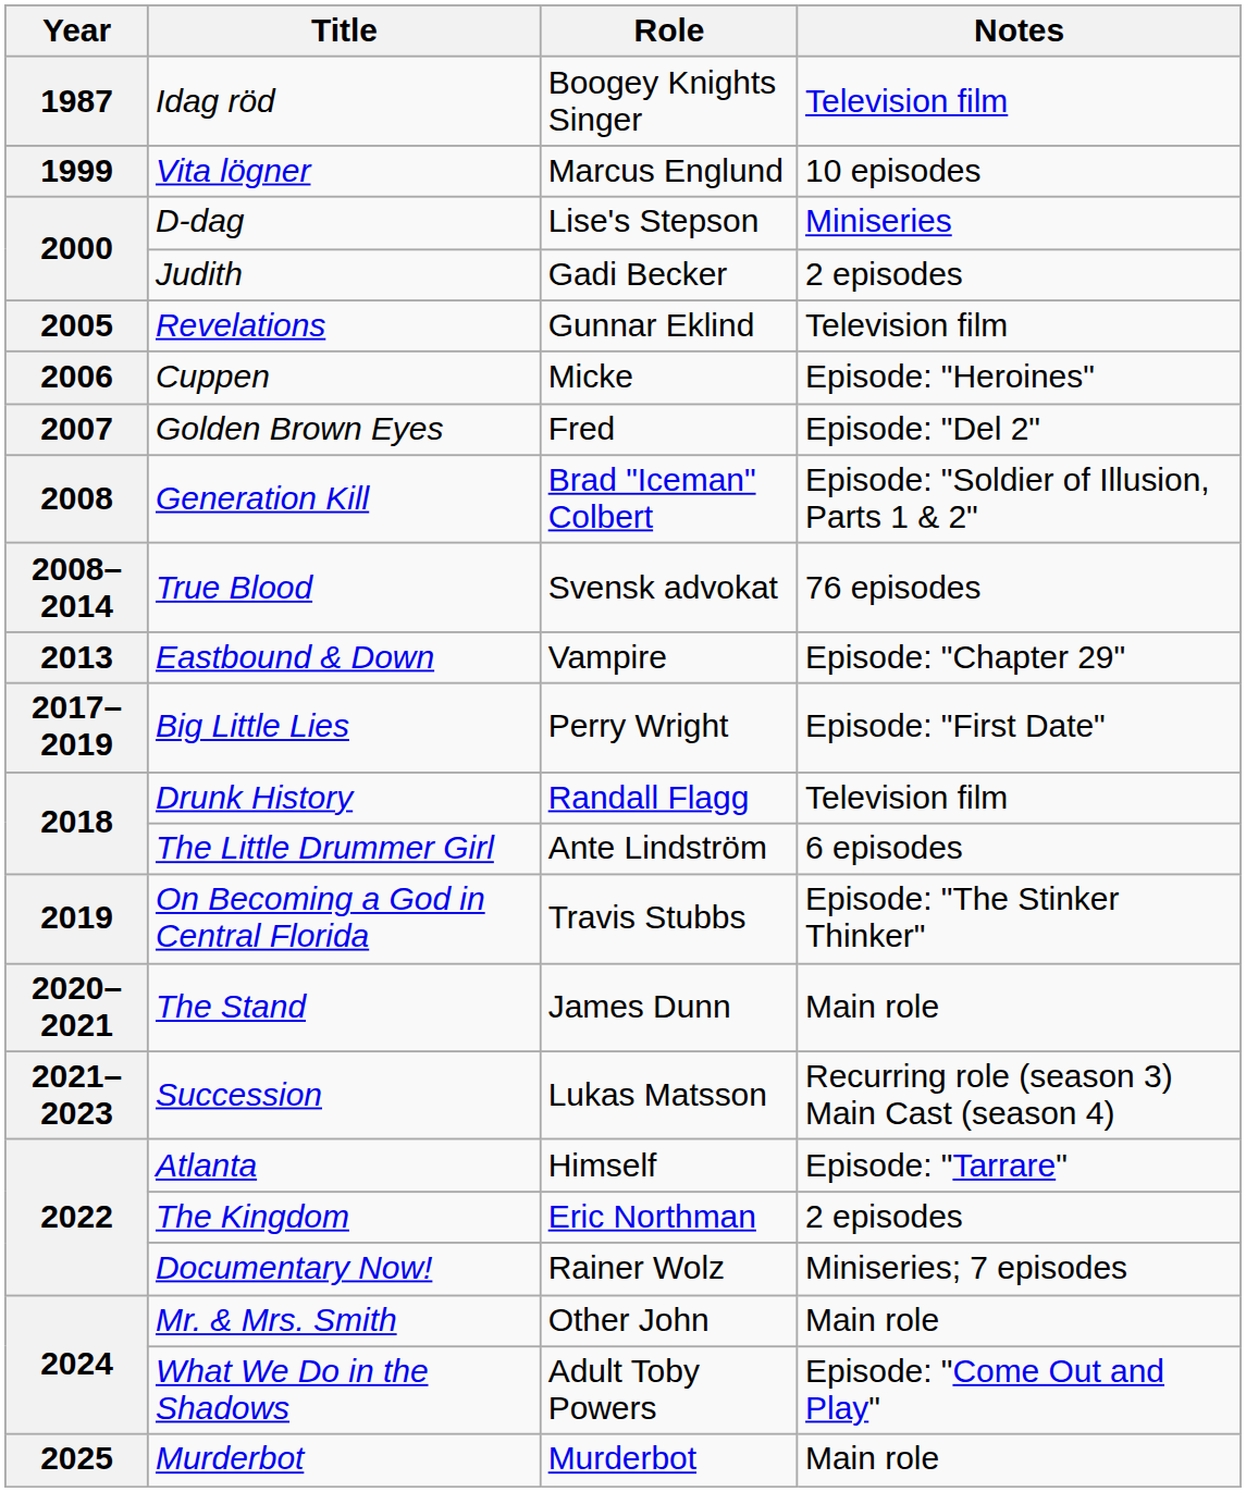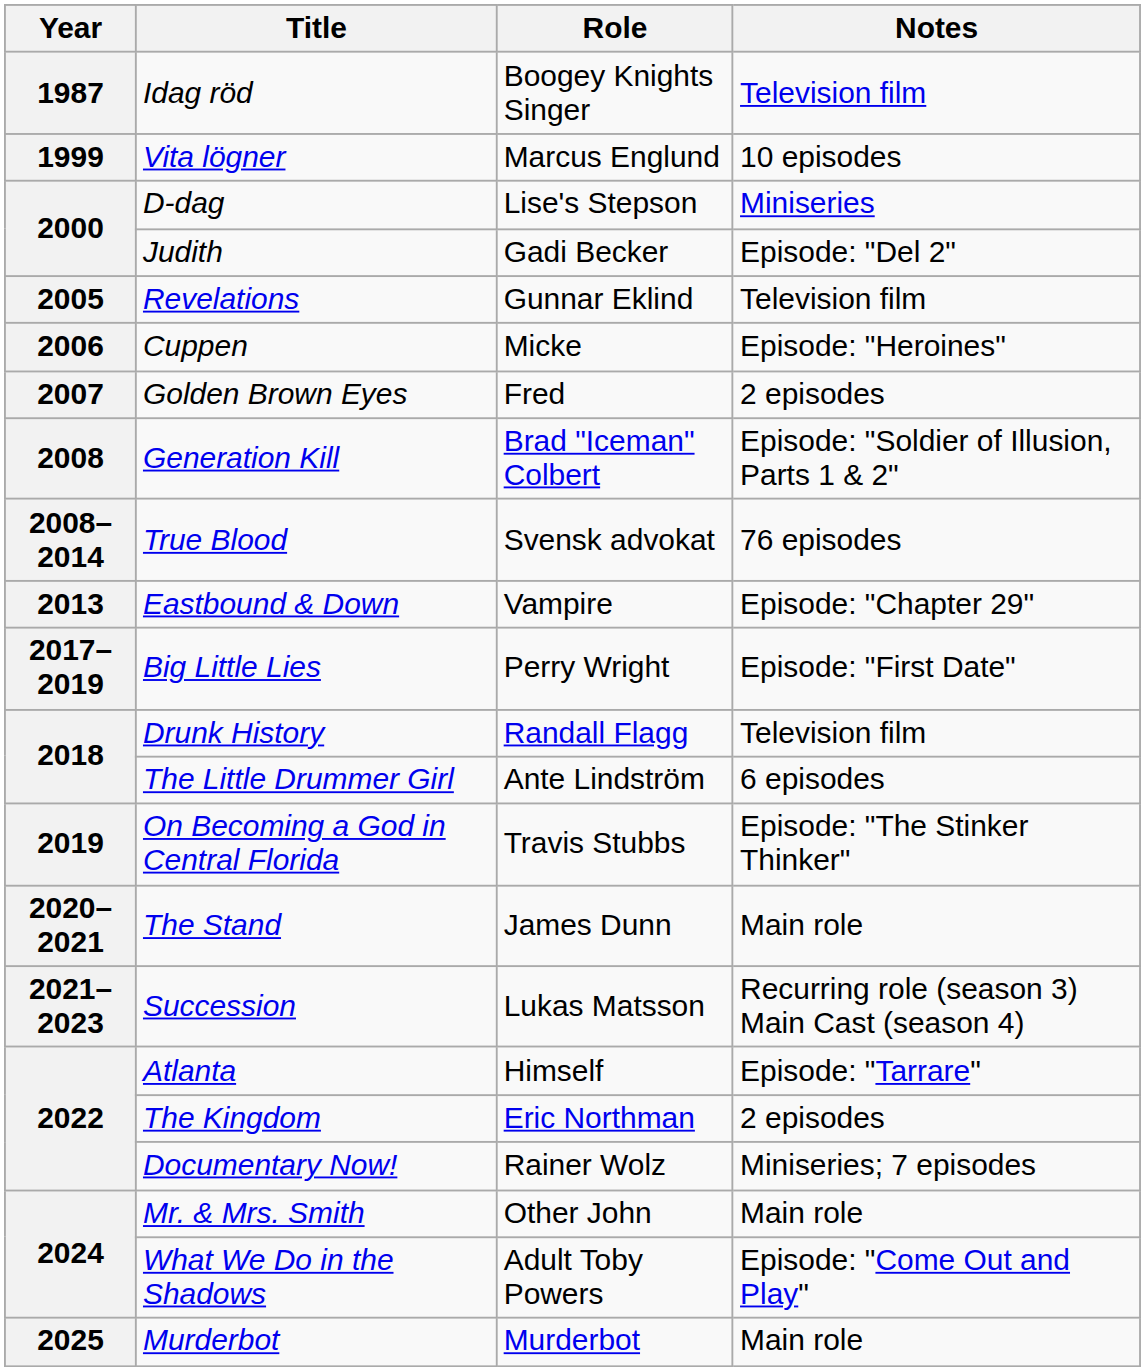 <table class="wikitable plainrowheaders sortable">
 <tr>
 <th scope="col">Year</th>
 <th scope="col">Title</th>
 <th scope="col">Role</th>
 <th scope="col" class="unsortable">Notes</th>
 </tr>
 <tr>
 <th scope="row">1987</th>
 <td><em>Idag röd</em></td>
 <td>Boogey Knights Singer</td>
 <td><a href='#'>Television film</a></td>
 </tr>
 <tr>
 <th scope="row">1999</th>
 <td><em><a href='#'>Vita lögner</a></em></td>
 <td>Marcus Englund</td>
 <td>10 episodes</td>
 </tr>
 <tr>
 <th scope="row"  rowspan=2>2000</th>
 <td><em>D-dag</em></td>
 <td>Lise's Stepson</td>
 <td><a href='#'>Miniseries</a></td>
 </tr>
 <tr>
 <td><em>Judith</em></td>
 <td>Gadi Becker</td>
-<td>2 episodes</td>
+<td>Episode: "Del 2"</td>
 </tr>
 <tr>
 <th scope="row">2005</th>
 <td><em><a href='#'>Revelations</a></em></td>
 <td>Gunnar Eklind</td>
 <td>Television film</td>
 </tr>
 <tr>
 <th scope="row">2006</th>
 <td><em>Cuppen</em></td>
 <td>Micke</td>
 <td>Episode: "Heroines"</td>
 </tr>
 <tr>
 <th scope="row">2007</th>
 <td><em>Golden Brown Eyes</em></td>
 <td>Fred</td>
-<td>Episode: "Del 2"</td>
+<td>2 episodes</td>
 </tr>
 <tr>
 <th scope="row">2008</th>
 <td><em><a href='#'>Generation Kill</a></em></td>
 <td><a href='#'>Brad "Iceman" Colbert</a></td>
 <td>Episode: "Soldier of Illusion, Parts 1 & 2"</td>
 </tr>
 <tr>
 <th scope="row">2008–2014</th>
 <td><em><a href='#'>True Blood</a></em></td>
 <td>Svensk advokat</td>
 <td>76 episodes</td>
 </tr>
 <tr>
 <th scope="row">2013</th>
 <td><em><a href='#'>Eastbound & Down</a></em></td>
 <td>Vampire</td>
 <td>Episode: "Chapter 29"</td>
 </tr>
 <tr>
 <th scope="row">2017–2019</th>
 <td><em><a href='#'>Big Little Lies</a></em></td>
 <td>Perry Wright</td>
 <td>Episode: "First Date"</td>
 </tr>
 <tr>
 <th scope="row" rowspan=2>2018</th>
 <td><em><a href='#'>Drunk History</a></em></td>
 <td><a href='#'>Randall Flagg</a></td>
 <td>Television film</td>
 </tr>
 <tr>
 <td><em><a href='#'>The Little Drummer Girl</a></em></td>
 <td>Ante Lindström</td>
 <td>6 episodes</td>
 </tr>
 <tr>
 <th scope="row">2019</th>
 <td><em><a href='#'>On Becoming a God in Central Florida</a></em></td>
 <td>Travis Stubbs</td>
 <td>Episode: "The Stinker Thinker"</td>
 </tr>
 <tr>
 <th scope="row">2020–2021</th>
 <td><em><a href='#'>The Stand</a></em></td>
 <td>James Dunn</td>
 <td>Main role</td>
 </tr>
 <tr>
 <th scope="row">2021–2023</th>
 <td><em><a href='#'>Succession</a></em></td>
 <td>Lukas Matsson</td>
 <td>Recurring role (season 3) Main Cast (season 4)</td>
 </tr>
 <tr>
 <th scope="row" rowspan=3>2022</th>
 <td><em><a href='#'>Atlanta</a></em></td>
 <td>Himself</td>
 <td>Episode: "<a href='#'>Tarrare</a>"</td>
 </tr>
 <tr>
 <td><em><a href='#'>The Kingdom</a></em></td>
 <td><a href='#'>Eric Northman</a></td>
 <td>2 episodes</td>
 </tr>
 <tr>
 <td><em><a href='#'>Documentary Now!</a></em></td>
 <td>Rainer Wolz</td>
 <td>Miniseries; 7 episodes</td>
 </tr>
 <tr>
 <th scope="row" rowspan=2>2024</th>
 <td><em><a href='#'>Mr. & Mrs. Smith</a></em></td>
 <td>Other John</td>
 <td>Main role</td>
 </tr>
 <tr>
 <td><em><a href='#'>What We Do in the Shadows</a></em></td>
 <td>Adult Toby Powers</td>
 <td>Episode: "<a href='#'>Come Out and Play</a>"</td>
 </tr>
 <tr>
 <th scope="row">2025</th>
 <td><em><a href='#'>Murderbot</a></em></td>
 <td><a href='#'>Murderbot</a></td>
 <td>Main role</td>
 </tr>
 </table>
